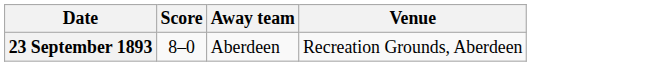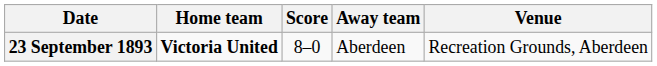 <table class="wikitable football-result-list" style="max-width: 80em; text-align: center">
 <tr>
 <th scope="col">Date</th>
+<th scope="col">Home team</th>
 <th scope="col">Score</th>
 <th scope="col">Away team</th>
 <th scope="col">Venue</th>
 </tr>
 <tr>
 <th scope="row">23 September 1893</th>
+<td align=right><strong>Victoria United</strong></td>
 <td>8–0</td>
 <td align=left>Aberdeen</td>
 <td align=left>Recreation Grounds, Aberdeen</td>
 </tr>
 </table>
